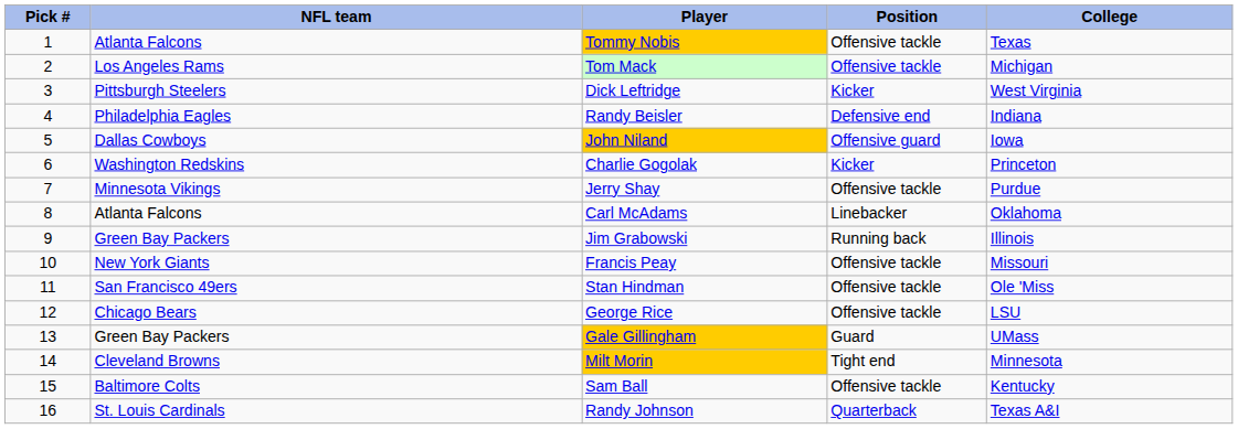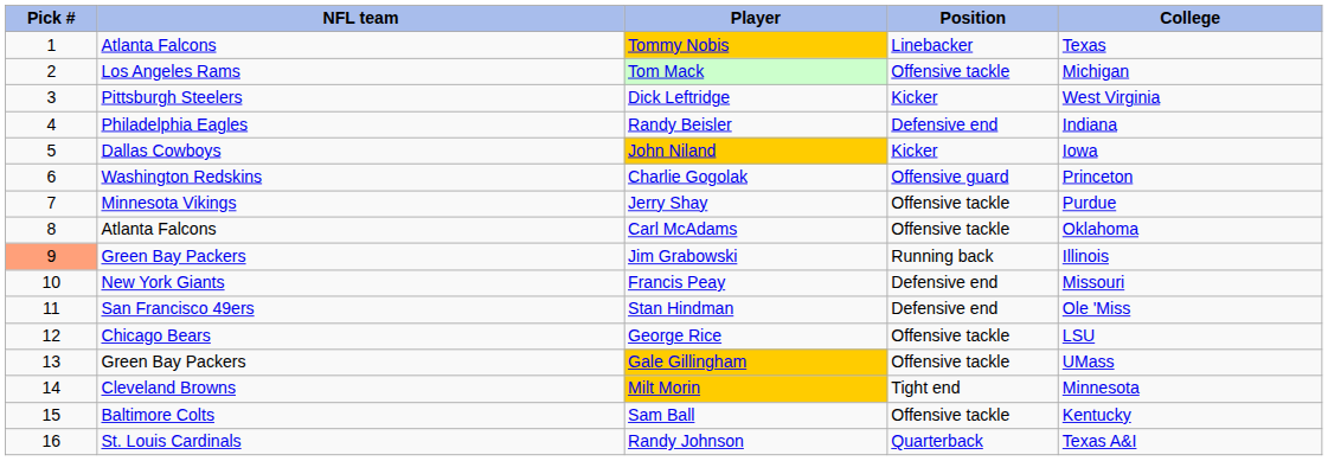 <table class="wikitable sortable sortable" style="width: 100%">
 <tr>
 <th style="background:#A8BDEC;" width=7%>Pick #</th>
 <th width=40% style="background:#A8BDEC;">NFL team</th>
 <th width=20% style="background:#A8BDEC;">Player</th>
 <th width=13% style="background:#A8BDEC;">Position</th>
 <th style="background:#A8BDEC;">College</th>
 </tr>
 <tr>
 <td align=center>1</td>
 <td><a href='#'>Atlanta Falcons</a></td>
 <td bgcolor="#FFCC00"><a href='#'>Tommy Nobis</a></td>
-<td>Offensive tackle</td>
+<td><a href='#'>Linebacker</a></td>
 <td><a href='#'>Texas</a></td>
 </tr>
 <tr>
 <td align=center>2</td>
 <td><a href='#'>Los Angeles Rams</a></td>
 <td bgcolor="#CCFFCC"><a href='#'>Tom Mack</a></td>
 <td><a href='#'>Offensive tackle</a></td>
 <td><a href='#'>Michigan</a></td>
 </tr>
 <tr>
 <td align=center>3</td>
 <td><a href='#'>Pittsburgh Steelers</a></td>
 <td><a href='#'>Dick Leftridge</a></td>
 <td><a href='#'>Kicker</a></td>
 <td><a href='#'>West Virginia</a></td>
 </tr>
 <tr>
 <td align=center>4</td>
 <td><a href='#'>Philadelphia Eagles</a></td>
 <td><a href='#'>Randy Beisler</a></td>
 <td><a href='#'>Defensive end</a></td>
 <td><a href='#'>Indiana</a></td>
 </tr>
 <tr>
 <td align=center>5</td>
 <td><a href='#'>Dallas Cowboys</a></td>
 <td bgcolor="#FFCC00"><a href='#'>John Niland</a></td>
-<td><a href='#'>Offensive guard</a></td>
+<td><a href='#'>Kicker</a></td>
 <td><a href='#'>Iowa</a></td>
 </tr>
 <tr>
 <td align=center>6</td>
 <td><a href='#'>Washington Redskins</a></td>
 <td><a href='#'>Charlie Gogolak</a></td>
-<td><a href='#'>Kicker</a></td>
+<td><a href='#'>Offensive guard</a></td>
 <td><a href='#'>Princeton</a></td>
 </tr>
 <tr>
 <td align=center>7</td>
 <td><a href='#'>Minnesota Vikings</a></td>
 <td><a href='#'>Jerry Shay</a></td>
 <td>Offensive tackle</td>
 <td><a href='#'>Purdue</a></td>
 </tr>
 <tr>
 <td align=center>8</td>
 <td>Atlanta Falcons</td>
 <td><a href='#'>Carl McAdams</a></td>
-<td>Linebacker</td>
+<td>Offensive tackle</td>
 <td><a href='#'>Oklahoma</a></td>
 </tr>
 <tr>
-<td align=center>9</td>
+<td align=center style="background: lightsalmon;">9</td>
 <td><a href='#'>Green Bay Packers</a></td>
 <td><a href='#'>Jim Grabowski</a></td>
 <td>Running back</td>
 <td><a href='#'>Illinois</a></td>
 </tr>
 <tr>
 <td align=center>10</td>
 <td><a href='#'>New York Giants</a></td>
 <td><a href='#'>Francis Peay</a></td>
-<td>Offensive tackle</td>
+<td>Defensive end</td>
 <td><a href='#'>Missouri</a></td>
 </tr>
 <tr>
 <td align=center>11</td>
 <td><a href='#'>San Francisco 49ers</a></td>
 <td><a href='#'>Stan Hindman</a></td>
-<td>Offensive tackle</td>
+<td>Defensive end</td>
 <td><a href='#'>Ole 'Miss</a></td>
 </tr>
 <tr>
 <td align=center>12</td>
 <td><a href='#'>Chicago Bears</a></td>
 <td><a href='#'>George Rice</a></td>
 <td>Offensive tackle</td>
 <td><a href='#'>LSU</a></td>
 </tr>
 <tr>
 <td align=center>13</td>
 <td>Green Bay Packers</td>
 <td bgcolor="#FFCC00"><a href='#'>Gale Gillingham</a></td>
-<td>Guard</td>
+<td>Offensive tackle</td>
 <td><a href='#'>UMass</a></td>
 </tr>
 <tr>
 <td align=center>14</td>
 <td><a href='#'>Cleveland Browns</a></td>
 <td bgcolor="#FFCC00"><a href='#'>Milt Morin</a></td>
 <td>Tight end</td>
 <td><a href='#'>Minnesota</a></td>
 </tr>
 <tr>
 <td align=center>15</td>
 <td><a href='#'>Baltimore Colts</a></td>
 <td><a href='#'>Sam Ball</a></td>
 <td>Offensive tackle</td>
 <td><a href='#'>Kentucky</a></td>
 </tr>
 <tr>
 <td align=center>16</td>
 <td><a href='#'>St. Louis Cardinals</a></td>
 <td><a href='#'>Randy Johnson</a></td>
 <td><a href='#'>Quarterback</a></td>
 <td><a href='#'>Texas A&I</a></td>
 </tr>
 </table>
